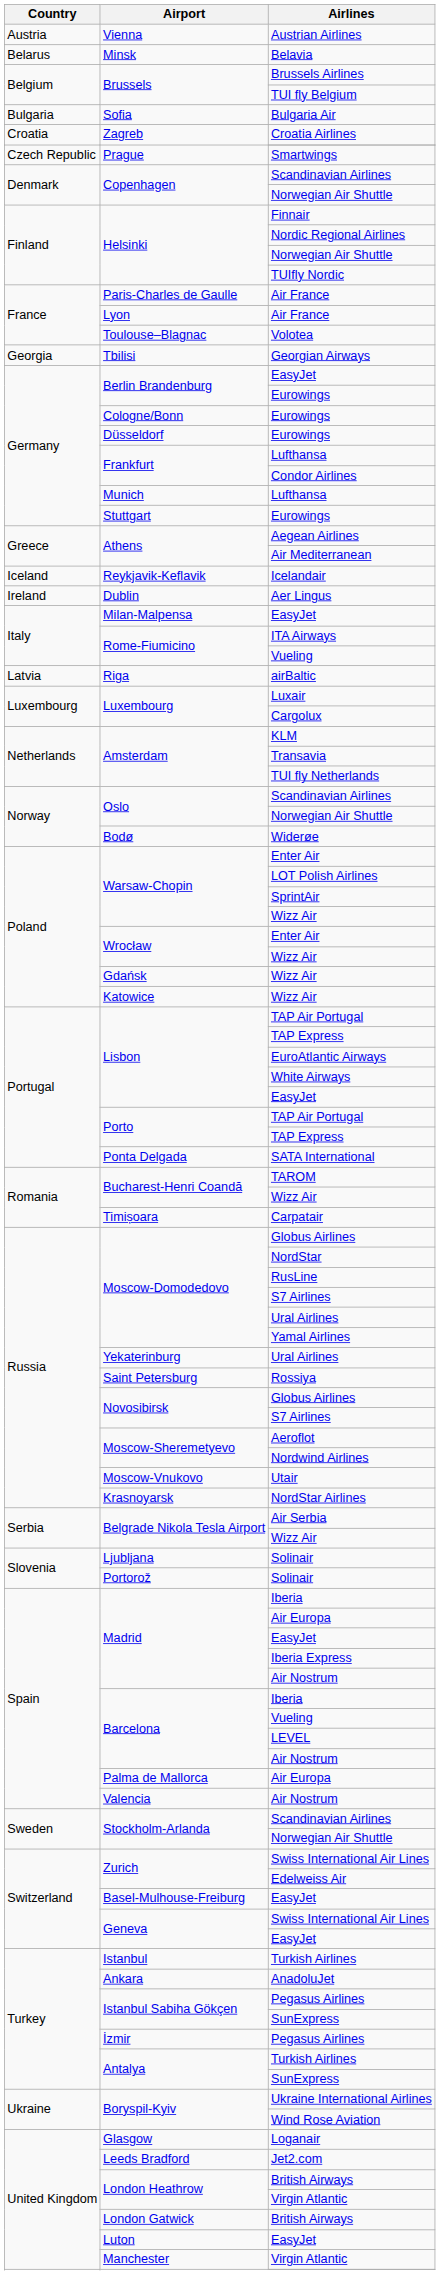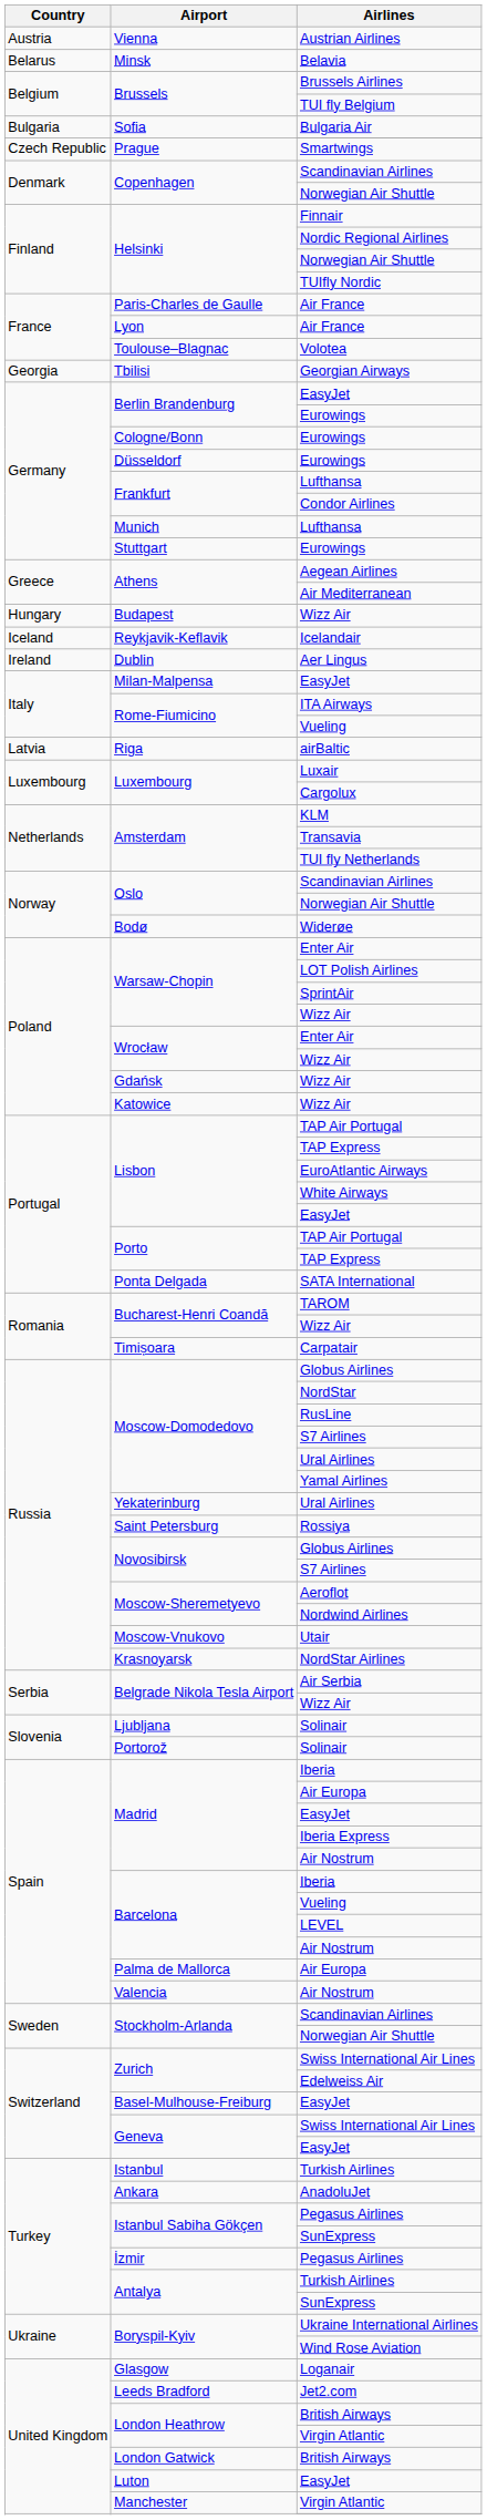 <table class="wikitable sortable">
 <tr>
 <th>Country</th>
 <th>Airport</th>
 <th>Airlines</th>
 </tr>
 <tr>
 <td>Austria</td>
 <td><a href='#'>Vienna</a></td>
 <td><a href='#'>Austrian Airlines</a></td>
 </tr>
 <tr>
 <td>Belarus</td>
 <td><a href='#'>Minsk</a></td>
 <td><a href='#'>Belavia</a></td>
 </tr>
 <tr>
 <td rowspan=2>Belgium</td>
 <td rowspan=2><a href='#'>Brussels</a></td>
 <td><a href='#'>Brussels Airlines</a></td>
 </tr>
 <tr>
 <td><a href='#'>TUI fly Belgium</a></td>
 </tr>
 <tr>
 <td>Bulgaria</td>
 <td><a href='#'>Sofia</a></td>
 <td><a href='#'>Bulgaria Air</a></td>
-</tr>
-<tr>
-<td>Croatia</td>
-<td><a href='#'>Zagreb</a></td>
-<td><a href='#'>Croatia Airlines</a></td>
 </tr>
 <tr>
 <td rowspan="2">Czech Republic</td>
 <td rowspan="2"><a href='#'>Prague</a></td>
 </tr>
 <tr>
 <td><a href='#'>Smartwings</a></td>
 </tr>
 <tr>
 <td rowspan=2>Denmark</td>
 <td rowspan=2><a href='#'>Copenhagen</a></td>
 <td><a href='#'>Scandinavian Airlines</a></td>
 </tr>
 <tr>
 <td><a href='#'>Norwegian Air Shuttle</a></td>
 </tr>
 <tr>
 <td rowspan=4>Finland</td>
 <td rowspan=4><a href='#'>Helsinki</a></td>
 <td><a href='#'>Finnair</a></td>
 </tr>
 <tr>
 <td><a href='#'>Nordic Regional Airlines</a></td>
 </tr>
 <tr>
 <td><a href='#'>Norwegian Air Shuttle</a></td>
 </tr>
 <tr>
 <td><a href='#'>TUIfly Nordic</a></td>
 </tr>
 <tr>
 <td rowspan=3>France</td>
 <td rowspan=1><a href='#'>Paris-Charles de Gaulle</a></td>
 <td><a href='#'>Air France</a></td>
 </tr>
 <tr>
 <td><a href='#'>Lyon</a></td>
 <td><a href='#'>Air France</a></td>
 </tr>
 <tr>
 <td><a href='#'>Toulouse–Blagnac</a></td>
 <td><a href='#'>Volotea</a></td>
 </tr>
 <tr>
 <td>Georgia</td>
 <td><a href='#'>Tbilisi</a></td>
 <td><a href='#'>Georgian Airways</a></td>
 </tr>
 <tr>
 <td rowspan="8">Germany</td>
 <td rowspan=2><a href='#'>Berlin Brandenburg</a></td>
 <td><a href='#'>EasyJet</a></td>
 </tr>
 <tr>
 <td><a href='#'>Eurowings</a></td>
 </tr>
 <tr>
 <td><a href='#'>Cologne/Bonn</a></td>
 <td><a href='#'>Eurowings</a></td>
 </tr>
 <tr>
 <td><a href='#'>Düsseldorf</a></td>
 <td><a href='#'>Eurowings</a></td>
 </tr>
 <tr>
 <td rowspan=2><a href='#'>Frankfurt</a></td>
 <td><a href='#'>Lufthansa</a></td>
 </tr>
 <tr>
 <td><a href='#'>Condor Airlines</a></td>
 </tr>
 <tr>
 <td><a href='#'>Munich</a></td>
 <td><a href='#'>Lufthansa</a></td>
 </tr>
 <tr>
 <td><a href='#'>Stuttgart</a></td>
 <td><a href='#'>Eurowings</a></td>
 </tr>
 <tr>
 <td rowspan=2>Greece</td>
 <td rowspan=2><a href='#'>Athens</a></td>
 <td><a href='#'>Aegean Airlines</a></td>
 </tr>
 <tr>
 <td><a href='#'>Air Mediterranean</a></td>
+</tr>
+<tr>
+<td>Hungary</td>
+<td><a href='#'>Budapest</a></td>
+<td><a href='#'>Wizz Air</a></td>
 </tr>
 <tr>
 <td>Iceland</td>
 <td><a href='#'>Reykjavik-Keflavik</a></td>
 <td><a href='#'>Icelandair</a></td>
 </tr>
 <tr>
 <td rowspan=1>Ireland</td>
 <td rowspan=1><a href='#'>Dublin</a></td>
 <td><a href='#'>Aer Lingus</a></td>
 </tr>
 <tr>
 <td rowspan="3">Italy</td>
 <td rowspan=1><a href='#'>Milan-Malpensa</a></td>
 <td><a href='#'>EasyJet</a></td>
 </tr>
 <tr>
 <td rowspan=2><a href='#'>Rome-Fiumicino</a></td>
 <td><a href='#'>ITA Airways</a></td>
 </tr>
 <tr>
 <td><a href='#'>Vueling</a></td>
 </tr>
 <tr>
 <td>Latvia</td>
 <td><a href='#'>Riga</a></td>
 <td><a href='#'>airBaltic</a></td>
 </tr>
 <tr>
 <td rowspan=2>Luxembourg</td>
 <td rowspan=2><a href='#'>Luxembourg</a></td>
 <td><a href='#'>Luxair</a></td>
 </tr>
 <tr>
 <td><a href='#'>Cargolux</a></td>
 </tr>
 <tr>
 <td rowspan="3">Netherlands</td>
 <td rowspan="3"><a href='#'>Amsterdam</a></td>
 <td><a href='#'>KLM</a></td>
 </tr>
 <tr>
 <td><a href='#'>Transavia</a></td>
 </tr>
 <tr>
 <td><a href='#'>TUI fly Netherlands</a></td>
 </tr>
 <tr>
 <td rowspan="3">Norway</td>
 <td rowspan="2"><a href='#'>Oslo</a></td>
 <td><a href='#'>Scandinavian Airlines</a></td>
 </tr>
 <tr>
 <td><a href='#'>Norwegian Air Shuttle</a></td>
 </tr>
 <tr>
 <td><a href='#'>Bodø</a></td>
 <td><a href='#'>Widerøe</a></td>
 </tr>
 <tr>
 <td rowspan=8>Poland</td>
 <td rowspan=4><a href='#'>Warsaw-Chopin</a></td>
 <td><a href='#'>Enter Air</a></td>
 </tr>
 <tr>
 <td><a href='#'>LOT Polish Airlines</a></td>
 </tr>
 <tr>
 <td><a href='#'>SprintAir</a></td>
 </tr>
 <tr>
 <td><a href='#'>Wizz Air</a></td>
 </tr>
 <tr>
 <td rowspan=2><a href='#'>Wrocław</a></td>
 <td><a href='#'>Enter Air</a></td>
 </tr>
 <tr>
 <td><a href='#'>Wizz Air</a></td>
 </tr>
 <tr>
 <td><a href='#'>Gdańsk</a></td>
 <td><a href='#'>Wizz Air</a></td>
 </tr>
 <tr>
 <td><a href='#'>Katowice</a></td>
 <td><a href='#'>Wizz Air</a></td>
 </tr>
 <tr>
 <td rowspan=8>Portugal</td>
 <td rowspan=5><a href='#'>Lisbon</a></td>
 <td><a href='#'>TAP Air Portugal</a></td>
 </tr>
 <tr>
 <td><a href='#'>TAP Express</a></td>
 </tr>
 <tr>
 <td><a href='#'>EuroAtlantic Airways</a></td>
 </tr>
 <tr>
 <td><a href='#'>White Airways</a></td>
 </tr>
 <tr>
 <td><a href='#'>EasyJet</a></td>
 </tr>
 <tr>
 <td rowspan=2><a href='#'>Porto</a></td>
 <td><a href='#'>TAP Air Portugal</a></td>
 </tr>
 <tr>
 <td><a href='#'>TAP Express</a></td>
 </tr>
 <tr>
 <td><a href='#'>Ponta Delgada</a></td>
 <td><a href='#'>SATA International</a></td>
 </tr>
 <tr>
 <td rowspan="3">Romania</td>
 <td rowspan=2><a href='#'>Bucharest-Henri Coandă</a></td>
 <td><a href='#'>TAROM</a></td>
 </tr>
 <tr>
 <td><a href='#'>Wizz Air</a></td>
 </tr>
 <tr>
 <td><a href='#'>Timișoara</a></td>
 <td><a href='#'>Carpatair</a></td>
 </tr>
 <tr>
 <td rowspan=14>Russia</td>
 <td rowspan=6><a href='#'>Moscow-Domodedovo</a></td>
 <td><a href='#'>Globus Airlines</a></td>
 </tr>
 <tr>
 <td><a href='#'>NordStar</a></td>
 </tr>
 <tr>
 <td><a href='#'>RusLine</a></td>
 </tr>
 <tr>
 <td><a href='#'>S7 Airlines</a></td>
 </tr>
 <tr>
 <td><a href='#'>Ural Airlines</a></td>
 </tr>
 <tr>
 <td><a href='#'>Yamal Airlines</a></td>
 </tr>
 <tr>
 <td><a href='#'>Yekaterinburg</a></td>
 <td><a href='#'>Ural Airlines</a></td>
 </tr>
 <tr>
 <td><a href='#'>Saint Petersburg</a></td>
 <td><a href='#'>Rossiya</a></td>
 </tr>
 <tr>
 <td rowspan=2><a href='#'>Novosibirsk</a></td>
 <td><a href='#'>Globus Airlines</a></td>
 </tr>
 <tr>
 <td><a href='#'>S7 Airlines</a></td>
 </tr>
 <tr>
 <td rowspan=2><a href='#'>Moscow-Sheremetyevo</a></td>
 <td><a href='#'>Aeroflot</a></td>
 </tr>
 <tr>
 <td><a href='#'>Nordwind Airlines</a></td>
 </tr>
 <tr>
 <td><a href='#'>Moscow-Vnukovo</a></td>
 <td><a href='#'>Utair</a></td>
 </tr>
 <tr>
 <td><a href='#'>Krasnoyarsk</a></td>
 <td><a href='#'>NordStar Airlines</a></td>
 </tr>
 <tr>
 <td rowspan=2>Serbia</td>
 <td rowspan=2><a href='#'>Belgrade Nikola Tesla Airport</a></td>
 <td><a href='#'>Air Serbia</a></td>
 </tr>
 <tr>
 <td><a href='#'>Wizz Air</a></td>
 </tr>
 <tr>
 <td rowspan=2>Slovenia</td>
 <td rowspan=1><a href='#'>Ljubljana</a></td>
 <td><a href='#'>Solinair</a></td>
 </tr>
 <tr>
 <td><a href='#'>Portorož</a></td>
 <td><a href='#'>Solinair</a></td>
 </tr>
 <tr>
 <td rowspan=11>Spain</td>
 <td rowspan=5><a href='#'>Madrid</a></td>
 <td><a href='#'>Iberia</a></td>
 </tr>
 <tr>
 <td><a href='#'>Air Europa</a></td>
 </tr>
 <tr>
 <td><a href='#'>EasyJet</a></td>
 </tr>
 <tr>
 <td><a href='#'>Iberia Express</a></td>
 </tr>
 <tr>
 <td><a href='#'>Air Nostrum</a></td>
 </tr>
 <tr>
 <td rowspan=4><a href='#'>Barcelona</a></td>
 <td><a href='#'>Iberia</a></td>
 </tr>
 <tr>
 <td><a href='#'>Vueling</a></td>
 </tr>
 <tr>
 <td><a href='#'>LEVEL</a></td>
 </tr>
 <tr>
 <td><a href='#'>Air Nostrum</a></td>
 </tr>
 <tr>
 <td rowspan=1><a href='#'>Palma de Mallorca</a></td>
 <td><a href='#'>Air Europa</a></td>
 </tr>
 <tr>
 <td rowspan=1><a href='#'>Valencia</a></td>
 <td><a href='#'>Air Nostrum</a></td>
 </tr>
 <tr>
 <td rowspan=2>Sweden</td>
 <td rowspan=2><a href='#'>Stockholm-Arlanda</a></td>
 <td><a href='#'>Scandinavian Airlines</a></td>
 </tr>
 <tr>
 <td><a href='#'>Norwegian Air Shuttle</a></td>
 </tr>
 <tr>
 <td rowspan="5">Switzerland</td>
 <td rowspan=2><a href='#'>Zurich</a></td>
 <td><a href='#'>Swiss International Air Lines</a></td>
 </tr>
 <tr>
 <td><a href='#'>Edelweiss Air</a></td>
 </tr>
 <tr>
 <td><a href='#'>Basel-Mulhouse-Freiburg</a></td>
 <td><a href='#'>EasyJet</a></td>
 </tr>
 <tr>
 <td rowspan=2><a href='#'>Geneva</a></td>
 <td><a href='#'>Swiss International Air Lines</a></td>
 </tr>
 <tr>
 <td><a href='#'>EasyJet</a></td>
 </tr>
 <tr>
 <td rowspan="7">Turkey</td>
 <td><a href='#'>Istanbul</a></td>
 <td><a href='#'>Turkish Airlines</a></td>
 </tr>
 <tr>
 <td><a href='#'>Ankara</a></td>
 <td><a href='#'>AnadoluJet</a></td>
 </tr>
 <tr>
 <td rowspan=2><a href='#'>Istanbul Sabiha Gökçen</a></td>
 <td><a href='#'>Pegasus Airlines</a></td>
 </tr>
 <tr>
 <td><a href='#'>SunExpress</a></td>
 </tr>
 <tr>
 <td><a href='#'>İzmir</a></td>
 <td><a href='#'>Pegasus Airlines</a></td>
 </tr>
 <tr>
 <td rowspan=2><a href='#'>Antalya</a></td>
 <td><a href='#'>Turkish Airlines</a></td>
 </tr>
 <tr>
 <td><a href='#'>SunExpress</a></td>
 </tr>
 <tr>
 <td rowspan=2>Ukraine</td>
 <td rowspan=2><a href='#'>Boryspil-Kyiv</a></td>
 <td><a href='#'>Ukraine International Airlines</a></td>
 </tr>
 <tr>
 <td><a href='#'>Wind Rose Aviation</a></td>
 </tr>
 <tr>
 <td rowspan="14">United Kingdom</td>
 <td><a href='#'>Glasgow</a></td>
 <td><a href='#'>Loganair</a></td>
 </tr>
 <tr>
 <td><a href='#'>Leeds Bradford</a></td>
 <td><a href='#'>Jet2.com</a></td>
 </tr>
 <tr>
 <td rowspan=2><a href='#'>London Heathrow</a></td>
 <td><a href='#'>British Airways</a></td>
 </tr>
 <tr>
 <td><a href='#'>Virgin Atlantic</a></td>
 </tr>
 <tr>
 <td><a href='#'>London Gatwick</a></td>
 <td><a href='#'>British Airways</a></td>
 </tr>
 <tr>
 <td><a href='#'>Luton</a></td>
 <td><a href='#'>EasyJet</a></td>
 </tr>
 <tr>
 <td rowspan=2><a href='#'>Manchester</a></td>
 <td><a href='#'>Virgin Atlantic</a></td>
 </tr>
 <tr>
 </tr>
 </table>
